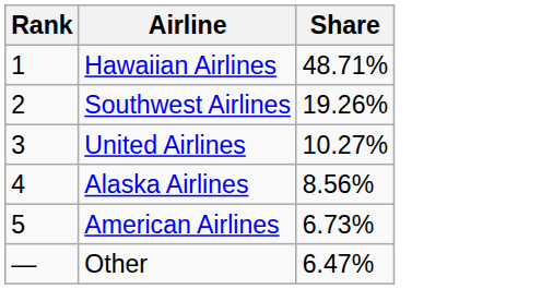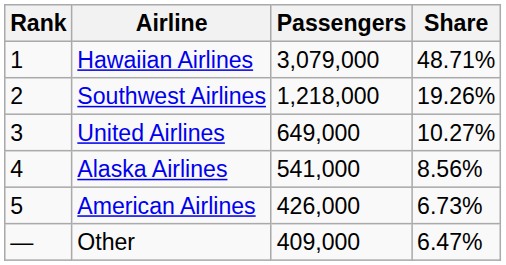 <table class="wikitable sortable" style="font-size: 95%" width= align=>
 <tr>
 <th>Rank</th>
 <th>Airline</th>
+<th>Passengers</th>
 <th>Share</th>
 </tr>
 <tr>
 <td>1</td>
 <td><a href='#'>Hawaiian Airlines</a></td>
+<td>3,079,000</td>
 <td>48.71%</td>
 </tr>
 <tr>
 <td>2</td>
 <td><a href='#'>Southwest Airlines</a></td>
+<td>1,218,000</td>
 <td>19.26%</td>
 </tr>
 <tr>
 <td>3</td>
 <td><a href='#'>United Airlines</a></td>
+<td>649,000</td>
 <td>10.27%</td>
 </tr>
 <tr>
 <td>4</td>
 <td><a href='#'>Alaska Airlines</a></td>
+<td>541,000</td>
 <td>8.56%</td>
 </tr>
 <tr>
 <td>5</td>
 <td><a href='#'>American Airlines</a></td>
+<td>426,000</td>
 <td>6.73%</td>
 </tr>
 <tr>
 <td>—</td>
 <td>Other</td>
+<td>409,000</td>
 <td>6.47%</td>
 </tr>
 </table>
